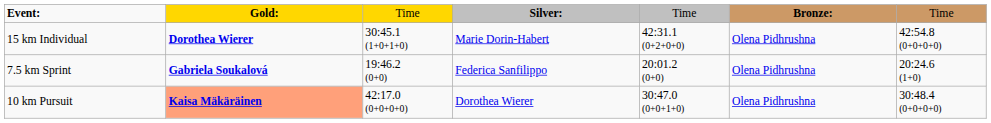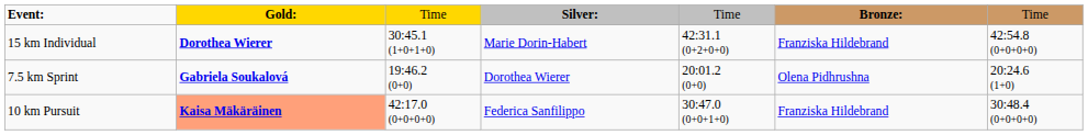 <table class="wikitable" width=85%>
 <tr>
 <td><strong>Event:</strong></td>
 <td style="text-align:center;background-color:gold;"><strong>Gold:</strong></td>
 <td style="text-align:center;background-color:gold;">Time</td>
 <td style="text-align:center;background-color:silver;"><strong>Silver:</strong></td>
 <td style="text-align:center;background-color:silver;">Time</td>
 <td style="text-align:center;background-color:#CC9966;"><strong>Bronze:</strong></td>
 <td style="text-align:center;background-color:#CC9966;">Time</td>
 </tr>
 <tr>
 <td>15 km Individual<br></td>
 <td><strong><a href='#'>Dorothea Wierer</a></strong><br><small></small></td>
 <td>30:45.1<br><small>(1+0+1+0)</small></td>
 <td><a href='#'>Marie Dorin-Habert</a><br><small></small></td>
 <td>42:31.1<br><small>(0+2+0+0)</small></td>
-<td><a href='#'>Olena Pidhrushna</a><br><small></small></td>
+<td><a href='#'>Franziska Hildebrand</a><br><small></small></td>
 <td>42:54.8<br><small>(0+0+0+0)</small></td>
 </tr>
 <tr>
 <td>7.5 km Sprint<br></td>
 <td><strong><a href='#'>Gabriela Soukalová</a></strong><br><small></small></td>
 <td>19:46.2<br><small>(0+0)</small></td>
-<td><a href='#'>Federica Sanfilippo</a><br><small></small></td>
+<td><a href='#'>Dorothea Wierer</a><br><small></small></td>
 <td>20:01.2<br><small>(0+0)</small></td>
 <td><a href='#'>Olena Pidhrushna</a><br><small></small></td>
 <td>20:24.6<br><small>(1+0)</small></td>
 </tr>
 <tr>
 <td>10 km Pursuit<br></td>
 <td style="background: lightsalmon;"><strong><a href='#'>Kaisa Mäkäräinen</a></strong><br><small></small></td>
 <td>42:17.0<br><small>(0+0+0+0)</small></td>
-<td><a href='#'>Dorothea Wierer</a><br><small></small></td>
+<td><a href='#'>Federica Sanfilippo</a><br><small></small></td>
 <td>30:47.0<br><small>(0+0+1+0)</small></td>
-<td><a href='#'>Olena Pidhrushna</a><br><small></small></td>
+<td><a href='#'>Franziska Hildebrand</a><br><small></small></td>
 <td>30:48.4<br><small>(0+0+0+0)</small></td>
 </tr>
 </table>
